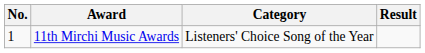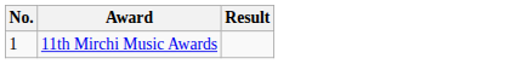 <table class="wikitable">
 <tr>
 <th>No.</th>
 <th>Award</th>
-<th>Category</th>
 <th>Result</th>
 </tr>
 <tr>
 <td>1</td>
 <td><a href='#'>11th Mirchi Music Awards</a></td>
-<td>Listeners' Choice Song of the Year</td>
 <td></td>
 </tr>
 </table>
